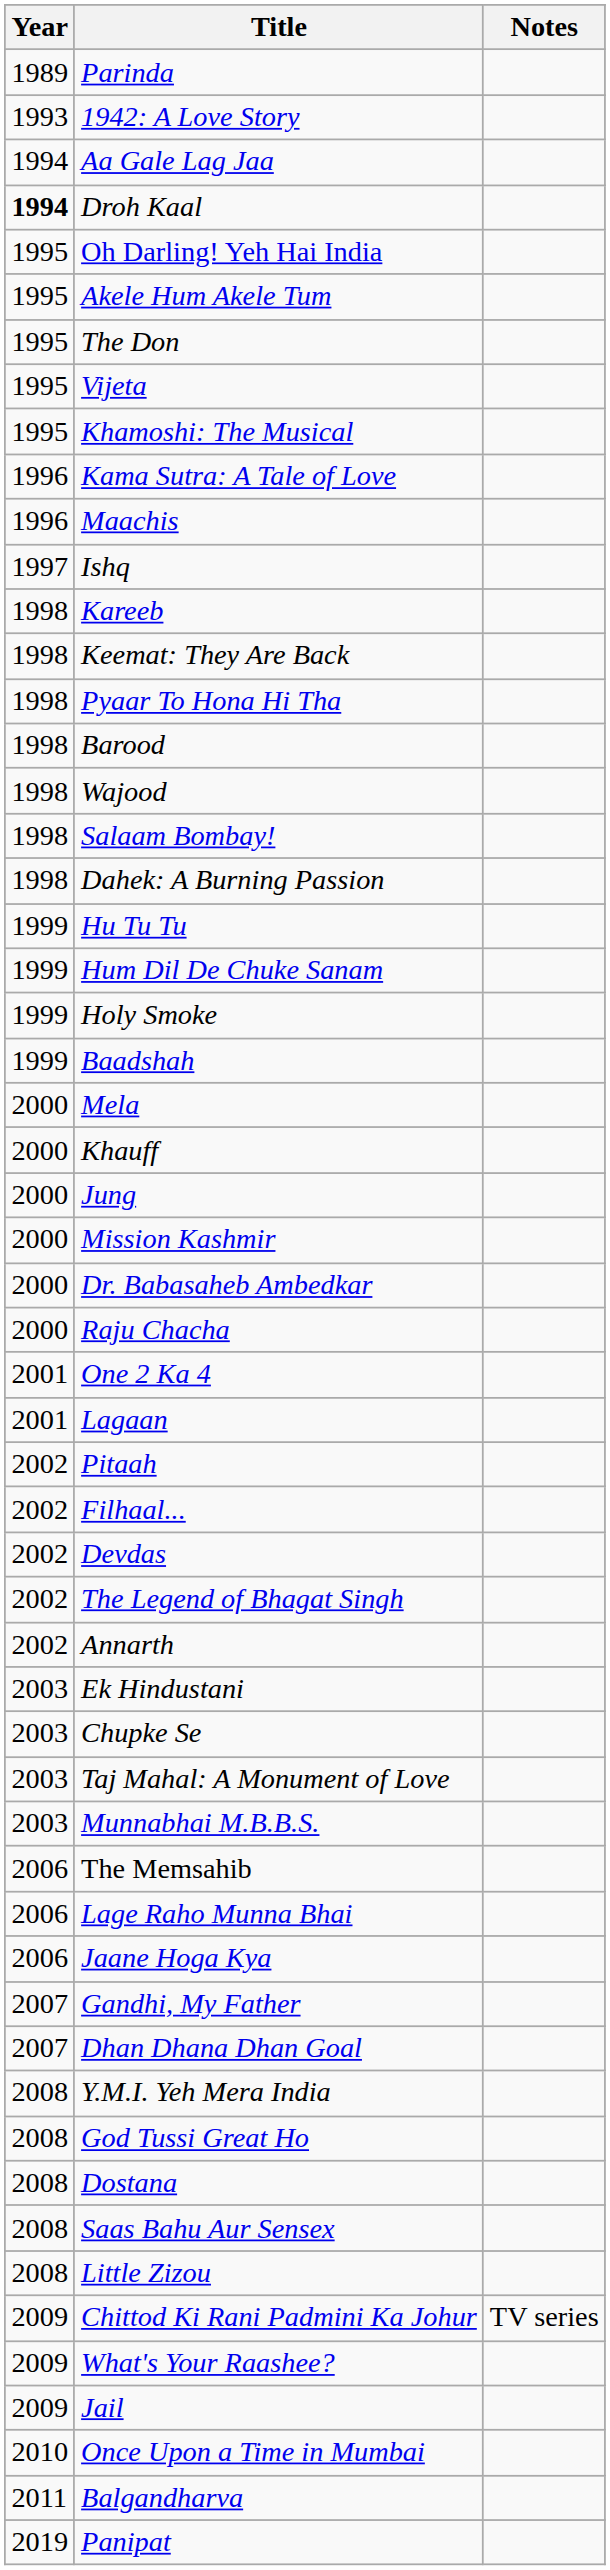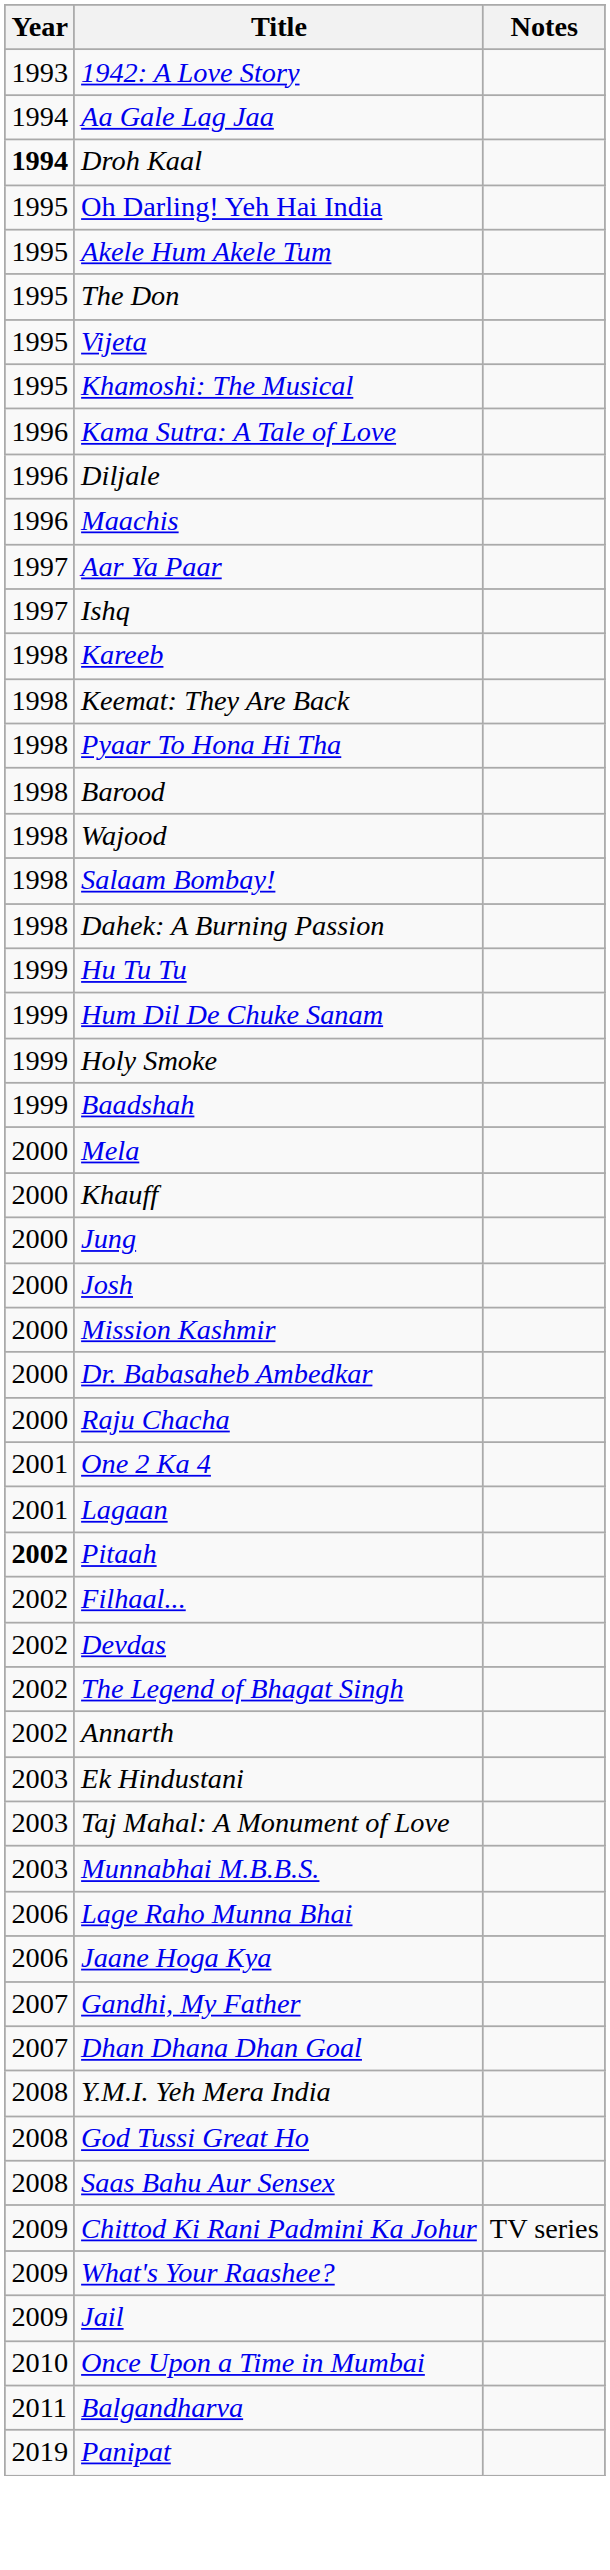 <table class="wikitable">
 <tr>
 <th>Year</th>
 <th>Title</th>
 <th>Notes</th>
-</tr>
-<tr>
-<td>1989</td>
-<td><em><a href='#'>Parinda</a></em></td>
-<td></td>
 </tr>
 <tr>
 <td>1993</td>
 <td><em><a href='#'>1942: A Love Story</a></em></td>
 <td></td>
 </tr>
 <tr>
 <td>1994</td>
 <td><em><a href='#'>Aa Gale Lag Jaa</a></em></td>
 <td></td>
 </tr>
 <tr>
 <td><strong>1994</strong></td>
 <td><em>Droh Kaal</em></td>
 <td></td>
 </tr>
 <tr>
 <td>1995</td>
 <td><a href='#'>Oh Darling! Yeh Hai India</a></td>
 <td></td>
 </tr>
 <tr>
 <td>1995</td>
 <td><em><a href='#'>Akele Hum Akele Tum</a></em></td>
 <td></td>
 </tr>
 <tr>
 <td>1995</td>
 <td><em>The Don</em></td>
 <td></td>
 </tr>
 <tr>
 <td>1995</td>
 <td><em><a href='#'>Vijeta</a></em></td>
 <td></td>
 </tr>
 <tr>
 <td>1995</td>
 <td><em><a href='#'>Khamoshi: The Musical</a></em></td>
 <td></td>
 </tr>
 <tr>
 <td>1996</td>
 <td><em><a href='#'>Kama Sutra: A Tale of Love</a></em></td>
 <td></td>
 </tr>
 <tr>
 <td>1996</td>
+<td><em>Diljale</em></td>
+<td></td>
+</tr>
+<tr>
+<td>1996</td>
 <td><em><a href='#'>Maachis</a></em></td>
+<td></td>
+</tr>
+<tr>
+<td>1997</td>
+<td><em><a href='#'>Aar Ya Paar</a></em></td>
 <td></td>
 </tr>
 <tr>
 <td>1997</td>
 <td><em>Ishq</em></td>
 <td></td>
 </tr>
 <tr>
 <td>1998</td>
 <td><em><a href='#'>Kareeb</a></em></td>
 <td></td>
 </tr>
 <tr>
 <td>1998</td>
 <td><em>Keemat: They Are Back</em></td>
 <td></td>
 </tr>
 <tr>
 <td>1998</td>
 <td><em><a href='#'>Pyaar To Hona Hi Tha</a></em></td>
 <td></td>
 </tr>
 <tr>
 <td>1998</td>
 <td><em>Barood</em></td>
 <td></td>
 </tr>
 <tr>
 <td>1998</td>
 <td><em>Wajood</em></td>
 <td></td>
 </tr>
 <tr>
 <td>1998</td>
 <td><em><a href='#'>Salaam Bombay!</a></em></td>
 <td></td>
 </tr>
 <tr>
 <td>1998</td>
 <td><em>Dahek: A Burning Passion</em></td>
 <td></td>
 </tr>
 <tr>
 <td>1999</td>
 <td><em><a href='#'>Hu Tu Tu</a></em></td>
 <td></td>
 </tr>
 <tr>
 <td>1999</td>
 <td><em><a href='#'>Hum Dil De Chuke Sanam</a></em></td>
 <td></td>
 </tr>
 <tr>
 <td>1999</td>
 <td><em>Holy Smoke</em></td>
 <td></td>
 </tr>
 <tr>
 <td>1999</td>
 <td><em><a href='#'>Baadshah</a></em></td>
 <td></td>
 </tr>
 <tr>
 <td>2000</td>
 <td><em><a href='#'>Mela</a></em></td>
 <td></td>
 </tr>
 <tr>
 <td>2000</td>
 <td><em>Khauff</em></td>
 <td></td>
 </tr>
 <tr>
 <td>2000</td>
 <td><em><a href='#'>Jung</a></em></td>
 <td></td>
 </tr>
 <tr>
 <td>2000</td>
+<td><em><a href='#'>Josh</a></em></td>
+<td></td>
+</tr>
+<tr>
+<td>2000</td>
 <td><em><a href='#'>Mission Kashmir</a></em></td>
 <td></td>
 </tr>
 <tr>
 <td>2000</td>
 <td><em><a href='#'>Dr. Babasaheb Ambedkar</a></em></td>
 <td></td>
 </tr>
 <tr>
 <td>2000</td>
 <td><em><a href='#'>Raju Chacha</a></em></td>
 <td></td>
 </tr>
 <tr>
 <td>2001</td>
 <td><em><a href='#'>One 2 Ka 4</a></em></td>
 <td></td>
 </tr>
 <tr>
 <td>2001</td>
 <td><em><a href='#'>Lagaan</a></em></td>
 <td></td>
 </tr>
 <tr>
-<td>2002</td>
+<td><strong>2002</strong></td>
 <td><em><a href='#'>Pitaah</a></em></td>
 <td></td>
 </tr>
 <tr>
 <td>2002</td>
 <td><em><a href='#'>Filhaal...</a></em></td>
 <td></td>
 </tr>
 <tr>
 <td>2002</td>
 <td><em><a href='#'>Devdas</a></em></td>
 <td></td>
 </tr>
 <tr>
 <td>2002</td>
 <td><em><a href='#'>The Legend of Bhagat Singh</a></em></td>
 <td></td>
 </tr>
 <tr>
 <td>2002</td>
 <td><em>Annarth</em></td>
 <td></td>
 </tr>
 <tr>
 <td>2003</td>
 <td><em>Ek Hindustani</em></td>
 <td></td>
 </tr>
 <tr>
 <td>2003</td>
-<td><em>Chupke Se</em></td>
-<td></td>
-</tr>
-<tr>
-<td>2003</td>
 <td><em>Taj Mahal: A Monument of Love</em></td>
 <td></td>
 </tr>
 <tr>
 <td>2003</td>
 <td><em><a href='#'>Munnabhai M.B.B.S.</a></em></td>
-<td></td>
-</tr>
-<tr>
-<td>2006</td>
-<td>The Memsahib</td>
 <td></td>
 </tr>
 <tr>
 <td>2006</td>
 <td><em><a href='#'>Lage Raho Munna Bhai</a></em></td>
 <td></td>
 </tr>
 <tr>
 <td>2006</td>
 <td><em><a href='#'>Jaane Hoga Kya</a></em></td>
 <td></td>
 </tr>
 <tr>
 <td>2007</td>
 <td><em><a href='#'>Gandhi, My Father</a></em></td>
 <td></td>
 </tr>
 <tr>
 <td>2007</td>
 <td><em><a href='#'>Dhan Dhana Dhan Goal</a></em></td>
 <td></td>
 </tr>
 <tr>
 <td>2008</td>
 <td><em>Y.M.I. Yeh Mera India</em></td>
 <td></td>
 </tr>
 <tr>
 <td>2008</td>
 <td><em><a href='#'>God Tussi Great Ho</a></em></td>
 <td></td>
 </tr>
 <tr>
 <td>2008</td>
-<td><em><a href='#'>Dostana</a></em></td>
-<td></td>
-</tr>
-<tr>
-<td>2008</td>
 <td><em><a href='#'>Saas Bahu Aur Sensex</a></em></td>
-<td></td>
-</tr>
-<tr>
-<td>2008</td>
-<td><em><a href='#'>Little Zizou</a></em></td>
 <td></td>
 </tr>
 <tr>
 <td>2009</td>
 <td><em><a href='#'>Chittod Ki Rani Padmini Ka Johur</a></em></td>
 <td>TV series</td>
 </tr>
 <tr>
 <td>2009</td>
 <td><em><a href='#'>What's Your Raashee?</a></em></td>
 <td></td>
 </tr>
 <tr>
 <td>2009</td>
 <td><em><a href='#'>Jail</a></em></td>
 <td></td>
 </tr>
 <tr>
 <td>2010</td>
 <td><em><a href='#'>Once Upon a Time in Mumbai</a></em></td>
 <td></td>
 </tr>
 <tr>
 <td>2011</td>
 <td><em><a href='#'>Balgandharva</a></em></td>
 <td></td>
 </tr>
 <tr>
 <td>2019</td>
 <td><em><a href='#'>Panipat</a></em></td>
 <td></td>
 </tr>
 </table>
